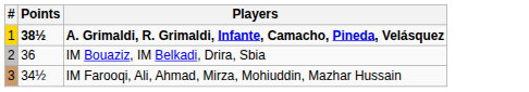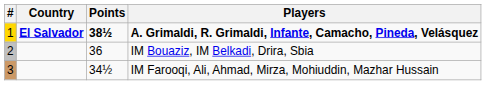 <table class="wikitable">
 <tr>
 <th>#</th>
+<th>Country</th>
 <th>Points</th>
 <th>Players</th>
 </tr>
 <tr>
 <td style="background:gold;">1</td>
+<td><strong> <a href='#'>El Salvador</a></strong></td>
 <td><strong>38½</strong></td>
 <td><strong>A. Grimaldi, R. Grimaldi, <a href='#'>Infante</a>, Camacho, <a href='#'>Pineda</a>, Velásquez</strong></td>
 </tr>
 <tr>
 <td style="background:silver;">2</td>
+<td></td>
 <td>36</td>
 <td>IM <a href='#'>Bouaziz</a>, IM <a href='#'>Belkadi</a>, Drira, Sbia</td>
 </tr>
 <tr>
 <td style="background:#cc9966;">3</td>
+<td></td>
 <td>34½</td>
 <td>IM Farooqi, Ali, Ahmad, Mirza, Mohiuddin, Mazhar Hussain</td>
 </tr>
 </table>
